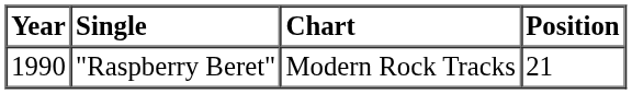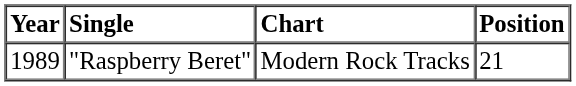 <table border=1 cellspacing=0 cellpadding=2>
 <tr>
 <th align="left">Year</th>
 <th align="left">Single</th>
 <th align="left">Chart</th>
 <th align="left">Position</th>
 </tr>
 <tr>
-<td align="left">1990</td>
+<td align="left">1989</td>
 <td align="left">"Raspberry Beret"</td>
 <td align="left">Modern Rock Tracks</td>
 <td align="left">21</td>
 </tr>
 <tr>
 </tr>
 </table>
